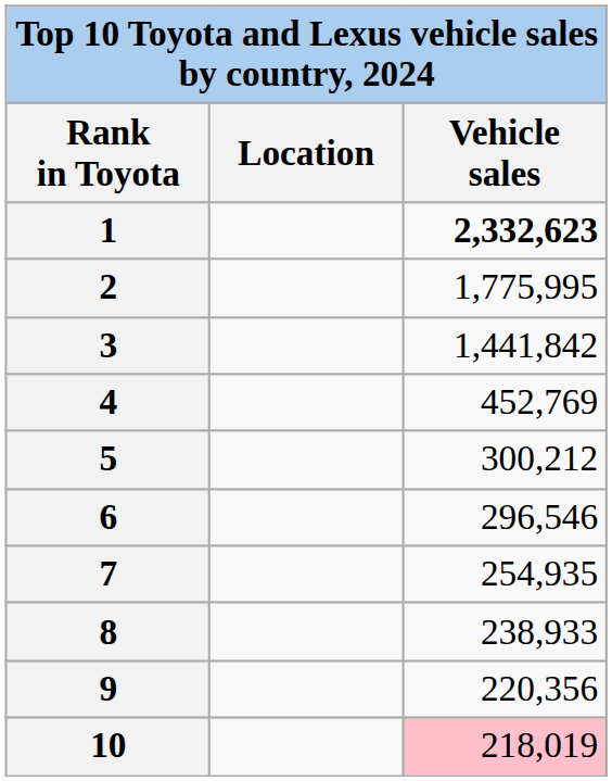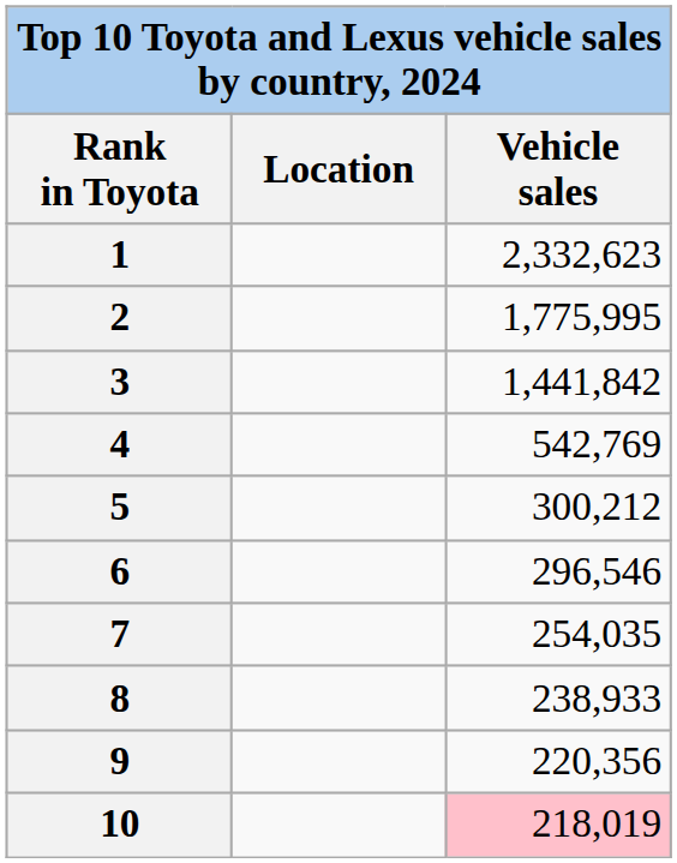 <table class="wikitable" style="float:right;">
 <tr>
 <th colspan="3" style="text-align:center; background:#abcdef;">Top 10 Toyota and Lexus vehicle sales<br>by country, 2024</th>
 </tr>
 <tr>
 <th>Rank<br>in Toyota</th>
 <th>Location</th>
 <th>Vehicle<br>sales</th>
 </tr>
 <tr>
 <th>1</th>
 <td></td>
-<td style="text-align:right;"><strong>2,332,623</strong></td>
+<td style="text-align:right;">2,332,623</td>
 </tr>
 <tr>
 <th>2</th>
 <td></td>
 <td style="text-align:right;">1,775,995</td>
 </tr>
 <tr>
 <th>3</th>
 <td></td>
 <td style="text-align:right;">1,441,842</td>
 </tr>
 <tr>
 <th>4</th>
 <td></td>
-<td style="text-align:right;">452,769</td>
+<td style="text-align:right;">542,769</td>
 </tr>
 <tr>
 <th>5</th>
 <td></td>
 <td style="text-align:right;">300,212</td>
 </tr>
 <tr>
 <th>6</th>
 <td></td>
 <td style="text-align:right;">296,546</td>
 </tr>
 <tr>
 <th>7</th>
 <td></td>
-<td style="text-align:right;">254,935</td>
+<td style="text-align:right;">254,035</td>
 </tr>
 <tr>
 <th>8</th>
 <td></td>
 <td style="text-align:right;">238,933</td>
 </tr>
 <tr>
 <th>9</th>
 <td></td>
 <td style="text-align:right;">220,356</td>
 </tr>
 <tr>
 <th>10</th>
 <td></td>
 <td style="background: pink; text-align:right;">218,019</td>
 </tr>
 </table>
